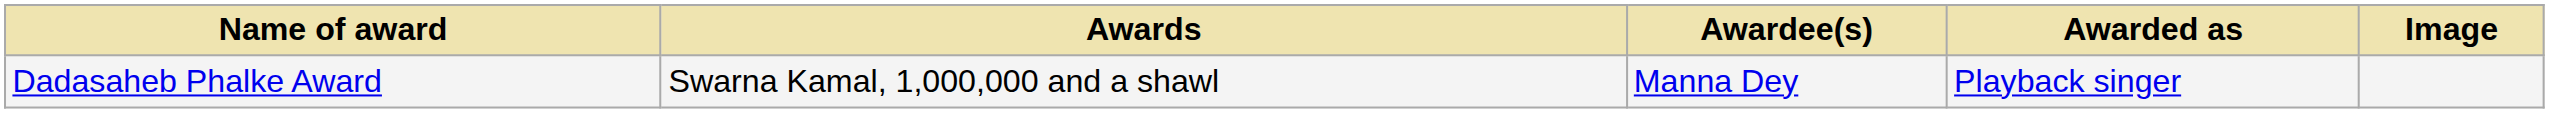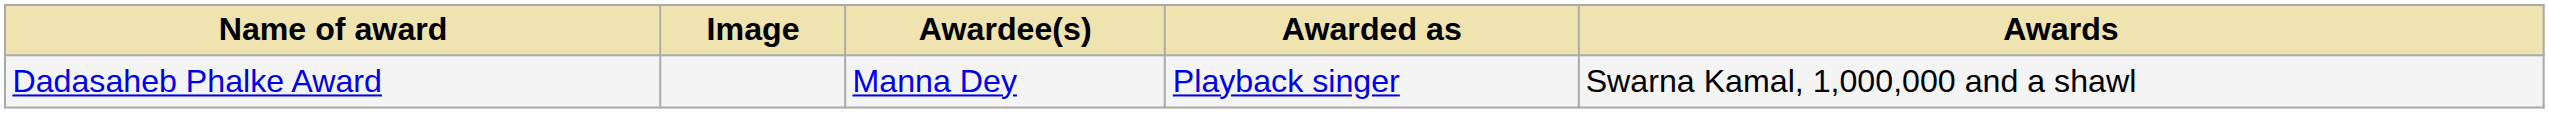 <table class="wikitable" style="width:100%;">
 <tr>
 <th style="background-color:#EFE4B0;">Name of award</th>
-<th style="background-color:#EFE4B0;">Awards</th>
+<th style="background-color:#EFE4B0;">Image</th>
 <th style="background-color:#EFE4B0;">Awardee(s)</th>
 <th style="background-color:#EFE4B0;">Awarded as</th>
-<th style="background-color:#EFE4B0;">Image</th>
+<th style="background-color:#EFE4B0;">Awards</th>
 </tr>
 <tr style="background:#F4F4F4">
 <td><a href='#'>Dadasaheb Phalke Award</a></td>
-<td>Swarna Kamal,  1,000,000 and a shawl</td>
+<td></td>
 <td><a href='#'>Manna Dey</a></td>
 <td><a href='#'>Playback singer</a></td>
-<td></td>
+<td>Swarna Kamal,  1,000,000 and a shawl</td>
 </tr>
 </table>
